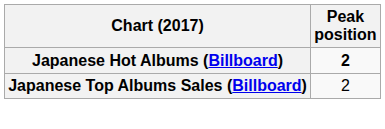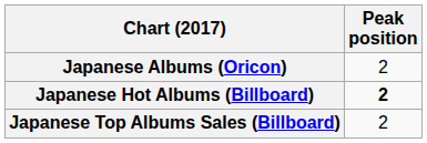 <table class="wikitable plainrowheaders" style="text-align:center">
 <tr>
 <th scope="col">Chart (2017)</th>
 <th scope="col">Peak<br> position</th>
+</tr>
+<tr>
+<th scope="row">Japanese Albums (<a href='#'>Oricon</a>)</th>
+<td>2</td>
 </tr>
 <tr>
 <th scope="row">Japanese Hot Albums (<a href='#'>Billboard</a>)</th>
 <td><strong>2</strong></td>
 </tr>
 <tr>
 <th scope="row">Japanese Top Albums Sales (<a href='#'>Billboard</a>)</th>
 <td>2</td>
 </tr>
 </table>
